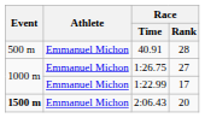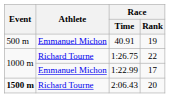 <table class="wikitable" border="1" style="font-size:90%">
 <tr>
 <th rowspan=2>Event</th>
 <th rowspan=2>Athlete</th>
 <th colspan=2>Race</th>
 </tr>
 <tr>
 <th>Time</th>
 <th>Rank</th>
 </tr>
 <tr>
 <td>500 m</td>
 <td><a href='#'>Emmanuel Michon</a></td>
 <td align=center>40.91</td>
-<td align=center>28</td>
+<td align=center>19</td>
 </tr>
 <tr>
 <td rowspan=2>1000 m</td>
-<td><a href='#'>Emmanuel Michon</a></td>
+<td><a href='#'>Richard Tourne</a></td>
 <td align=center>1:26.75</td>
-<td align=center>27</td>
+<td align=center>22</td>
 </tr>
 <tr>
 <td><a href='#'>Emmanuel Michon</a></td>
 <td align=center>1:22.99</td>
 <td align=center>17</td>
 </tr>
 <tr>
 <td><strong>1500 m</strong></td>
-<td><a href='#'>Emmanuel Michon</a></td>
+<td><a href='#'>Richard Tourne</a></td>
 <td align=center>2:06.43</td>
 <td align=center>20</td>
 </tr>
 </table>
